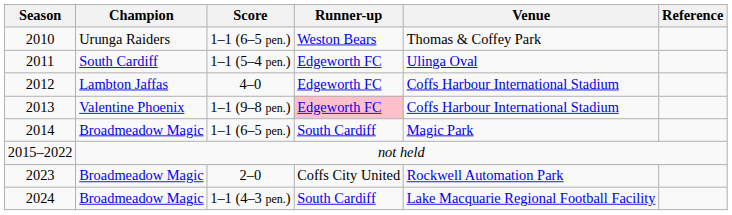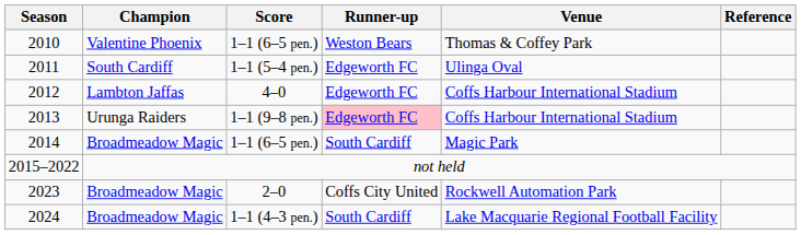 <table class="wikitable">
 <tr>
 <th>Season</th>
 <th>Champion</th>
 <th>Score</th>
 <th>Runner-up</th>
 <th>Venue</th>
 <th>Reference</th>
 </tr>
 <tr>
 <td align=center>2010</td>
-<td>Urunga Raiders</td>
+<td><a href='#'>Valentine Phoenix</a></td>
 <td align=center>1–1 (6–5 <small>pen.</small>)</td>
 <td><a href='#'>Weston Bears</a></td>
 <td>Thomas & Coffey Park</td>
 <td></td>
 </tr>
 <tr>
 <td align=center>2011</td>
 <td><a href='#'>South Cardiff</a></td>
 <td align=center>1–1 (5–4 <small>pen.</small>)</td>
 <td><a href='#'>Edgeworth FC</a></td>
 <td><a href='#'>Ulinga Oval</a></td>
 <td></td>
 </tr>
 <tr>
 <td align=center>2012</td>
 <td><a href='#'>Lambton Jaffas</a></td>
 <td align=center>4–0</td>
 <td><a href='#'>Edgeworth FC</a></td>
 <td><a href='#'>Coffs Harbour International Stadium</a></td>
 <td></td>
 </tr>
 <tr>
 <td align=center>2013</td>
-<td><a href='#'>Valentine Phoenix</a></td>
+<td>Urunga Raiders</td>
 <td align=center>1–1 (9–8 <small>pen.</small>)</td>
 <td style="background: pink;"><a href='#'>Edgeworth FC</a></td>
 <td><a href='#'>Coffs Harbour International Stadium</a></td>
 <td></td>
 </tr>
 <tr>
 <td align=center>2014</td>
 <td><a href='#'>Broadmeadow Magic</a></td>
 <td align=center>1–1 (6–5 <small>pen.</small>)</td>
 <td><a href='#'>South Cardiff</a></td>
 <td><a href='#'>Magic Park</a></td>
 <td></td>
 </tr>
 <tr>
 <td align=center>2015–2022</td>
 <td colspan=5 align=center><em>not held</em></td>
 </tr>
 <tr>
 <td align=center>2023</td>
 <td><a href='#'>Broadmeadow Magic</a></td>
 <td align=center>2–0</td>
 <td>Coffs City United</td>
 <td><a href='#'>Rockwell Automation Park</a></td>
 <td></td>
 </tr>
 <tr>
 <td align=center>2024</td>
 <td><a href='#'>Broadmeadow Magic</a></td>
 <td align=center>1–1 (4–3 <small>pen.</small>)</td>
 <td><a href='#'>South Cardiff</a></td>
 <td><a href='#'>Lake Macquarie Regional Football Facility</a></td>
 <td></td>
 </tr>
 </table>
